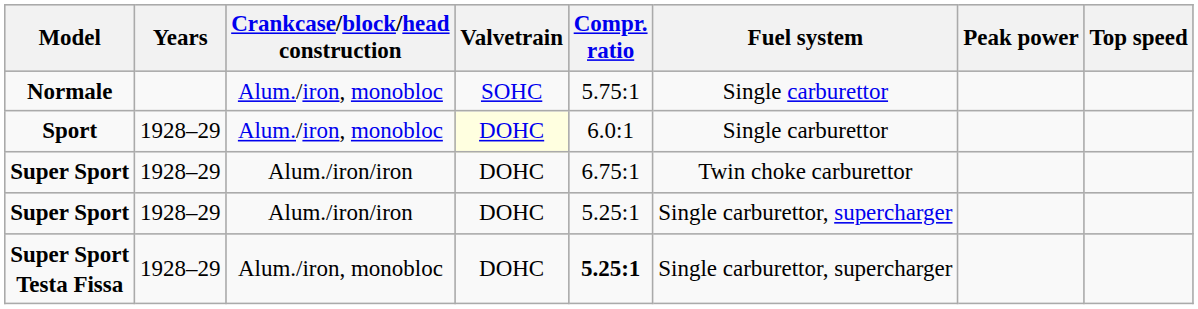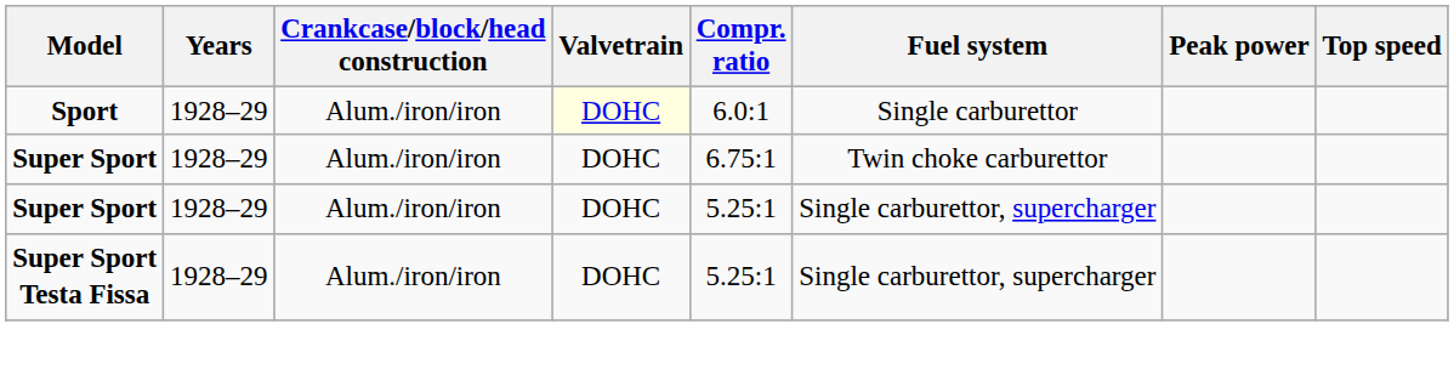 <table class="wikitable" style="text-align:center; font-size:91%;">
 <tr>
 <th>Model</th>
 <th>Years</th>
 <th style="line-height:1.2em;"><a href='#'>Crankcase</a>/<wbr><a href='#'>block</a>/<a href='#'>head</a><br>construction</th>
 <th>Valvetrain</th>
 <th style="line-height:1.2em;"><a href='#'>Compr.<br>ratio</a></th>
 <th style="line-height:1.2em;">Fuel system</th>
 <th>Peak power</th>
 <th>Top speed</th>
 </tr>
 <tr>
-<td><strong>Normale</strong></td>
-<td></td>
-<td style="line-height:1.3em;"><a href='#'>Alum.</a>/<a href='#'>iron</a>, <a href='#'>monobloc</a></td>
-<td><a href='#'>SOHC</a></td>
-<td>5.75:1</td>
-<td style="line-height:1.3em;">Single <a href='#'>carburettor</a></td>
-<td style="line-height:1.3em;"> </td>
-<td style="line-height:1.3em;"></td>
-</tr>
-<tr>
 <td><strong>Sport</strong></td>
 <td>1928–29</td>
-<td style="line-height:1.3em;"><a href='#'>Alum.</a>/<a href='#'>iron</a>, <a href='#'>monobloc</a></td>
+<td>Alum./iron/iron</td>
 <td style="background: lightyellow;"><a href='#'>DOHC</a></td>
 <td>6.0:1</td>
 <td style="line-height:1.3em;">Single carburettor</td>
 <td style="line-height:1.3em;"> </td>
 <td style="line-height:1.3em;"></td>
 </tr>
 <tr>
 <td><strong>Super Sport</strong></td>
 <td>1928–29</td>
 <td>Alum./iron/iron</td>
 <td>DOHC</td>
 <td>6.75:1</td>
 <td style="line-height:1.3em;">Twin choke carburettor</td>
 <td style="line-height:1.3em;"> </td>
 <td style="line-height:1.3em;"></td>
 </tr>
 <tr>
 <td style="line-height:1.3em;"><strong>Super Sport</strong><br></td>
 <td>1928–29</td>
 <td>Alum./iron/iron</td>
 <td>DOHC</td>
 <td>5.25:1</td>
 <td style="line-height:1.3em;">Single carburettor, <a href='#'>supercharger</a></td>
 <td style="line-height:1.3em;"> </td>
 <td style="line-height:1.3em;"></td>
 </tr>
 <tr>
 <td style="line-height:1.3em;"><strong>Super Sport<br>Testa Fissa</strong></td>
 <td>1928–29</td>
-<td style="line-height:1.3em;">Alum./iron, monobloc</td>
+<td>Alum./iron/iron</td>
 <td>DOHC</td>
-<td><strong>5.25:1</strong></td>
+<td>5.25:1</td>
 <td style="line-height:1.3em;">Single carburettor, supercharger</td>
 <td style="line-height:1.3em;"> </td>
 <td style="line-height:1.3em;"></td>
 </tr>
 </table>
